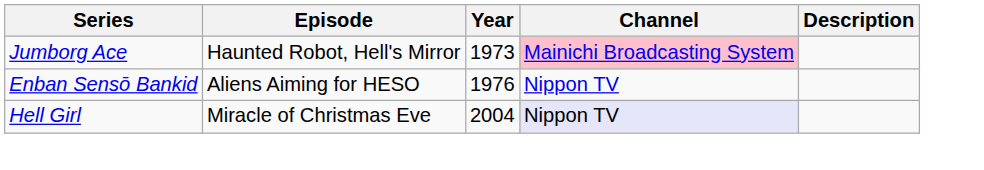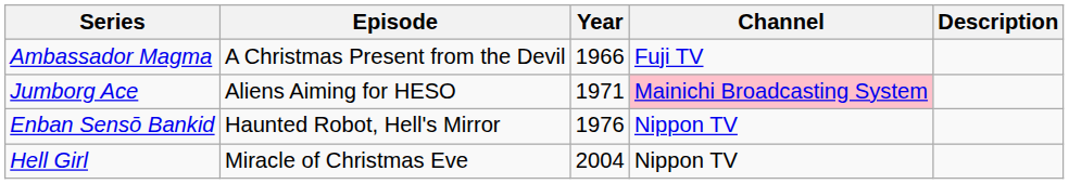 <table class="wikitable sortable">
 <tr>
 <th>Series</th>
 <th>Episode</th>
 <th>Year</th>
 <th>Channel</th>
 <th>Description</th>
 </tr>
 <tr>
+<td><em><a href='#'>Ambassador Magma</a></em></td>
+<td>A Christmas Present from the Devil</td>
+<td>1966</td>
+<td><a href='#'>Fuji TV</a></td>
+<td></td>
+</tr>
+<tr>
 <td><em><a href='#'>Jumborg Ace</a></em></td>
-<td>Haunted Robot, Hell's Mirror</td>
-<td>1973</td>
+<td>Aliens Aiming for HESO</td>
+<td>1971</td>
 <td style="background: pink;"><a href='#'>Mainichi Broadcasting System</a></td>
 <td></td>
 </tr>
 <tr>
 <td><em><a href='#'>Enban Sensō Bankid</a></em></td>
-<td>Aliens Aiming for HESO</td>
+<td>Haunted Robot, Hell's Mirror</td>
 <td>1976</td>
 <td><a href='#'>Nippon TV</a></td>
 <td></td>
 </tr>
 <tr>
 <td><em><a href='#'>Hell Girl</a></em></td>
 <td>Miracle of Christmas Eve</td>
 <td>2004</td>
-<td style="background: lavender;">Nippon TV</td>
+<td>Nippon TV</td>
 <td></td>
 </tr>
 </table>
